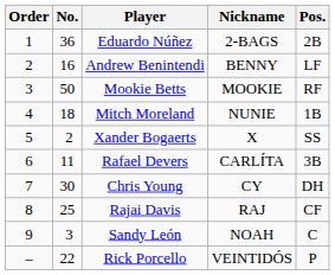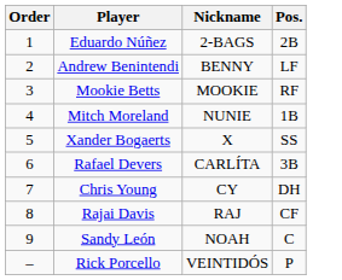 <table class="wikitable plainrowheaders" style="text-align:center;">
 <tr>
 <th>Order</th>
-<th>No.</th>
 <th>Player</th>
 <th>Nickname</th>
 <th>Pos.</th>
 </tr>
 <tr>
 <td>1</td>
-<td>36</td>
 <td><a href='#'>Eduardo Núñez</a></td>
 <td>2-BAGS</td>
 <td>2B</td>
 </tr>
 <tr>
 <td>2</td>
-<td>16</td>
 <td><a href='#'>Andrew Benintendi</a></td>
 <td>BENNY</td>
 <td>LF</td>
 </tr>
 <tr>
 <td>3</td>
-<td>50</td>
 <td><a href='#'>Mookie Betts</a></td>
 <td>MOOKIE</td>
 <td>RF</td>
 </tr>
 <tr>
 <td>4</td>
-<td>18</td>
 <td><a href='#'>Mitch Moreland</a></td>
 <td>NUNIE</td>
 <td>1B</td>
 </tr>
 <tr>
 <td>5</td>
-<td> 2</td>
 <td><a href='#'>Xander Bogaerts</a></td>
 <td>X</td>
 <td>SS</td>
 </tr>
 <tr>
 <td>6</td>
-<td>11</td>
 <td><a href='#'>Rafael Devers</a></td>
 <td>CARLÍTA</td>
 <td>3B</td>
 </tr>
 <tr>
 <td>7</td>
-<td>30</td>
 <td><a href='#'>Chris Young</a></td>
 <td>CY</td>
 <td>DH</td>
 </tr>
 <tr>
 <td>8</td>
-<td>25</td>
 <td><a href='#'>Rajai Davis</a></td>
 <td>RAJ</td>
 <td>CF</td>
 </tr>
 <tr>
 <td>9</td>
-<td> 3</td>
 <td><a href='#'>Sandy León</a></td>
 <td>NOAH</td>
 <td>C</td>
 </tr>
 <tr>
 <td>–</td>
-<td>22</td>
 <td><a href='#'>Rick Porcello</a></td>
 <td>VEINTIDÓS</td>
 <td>P</td>
 </tr>
 </table>
